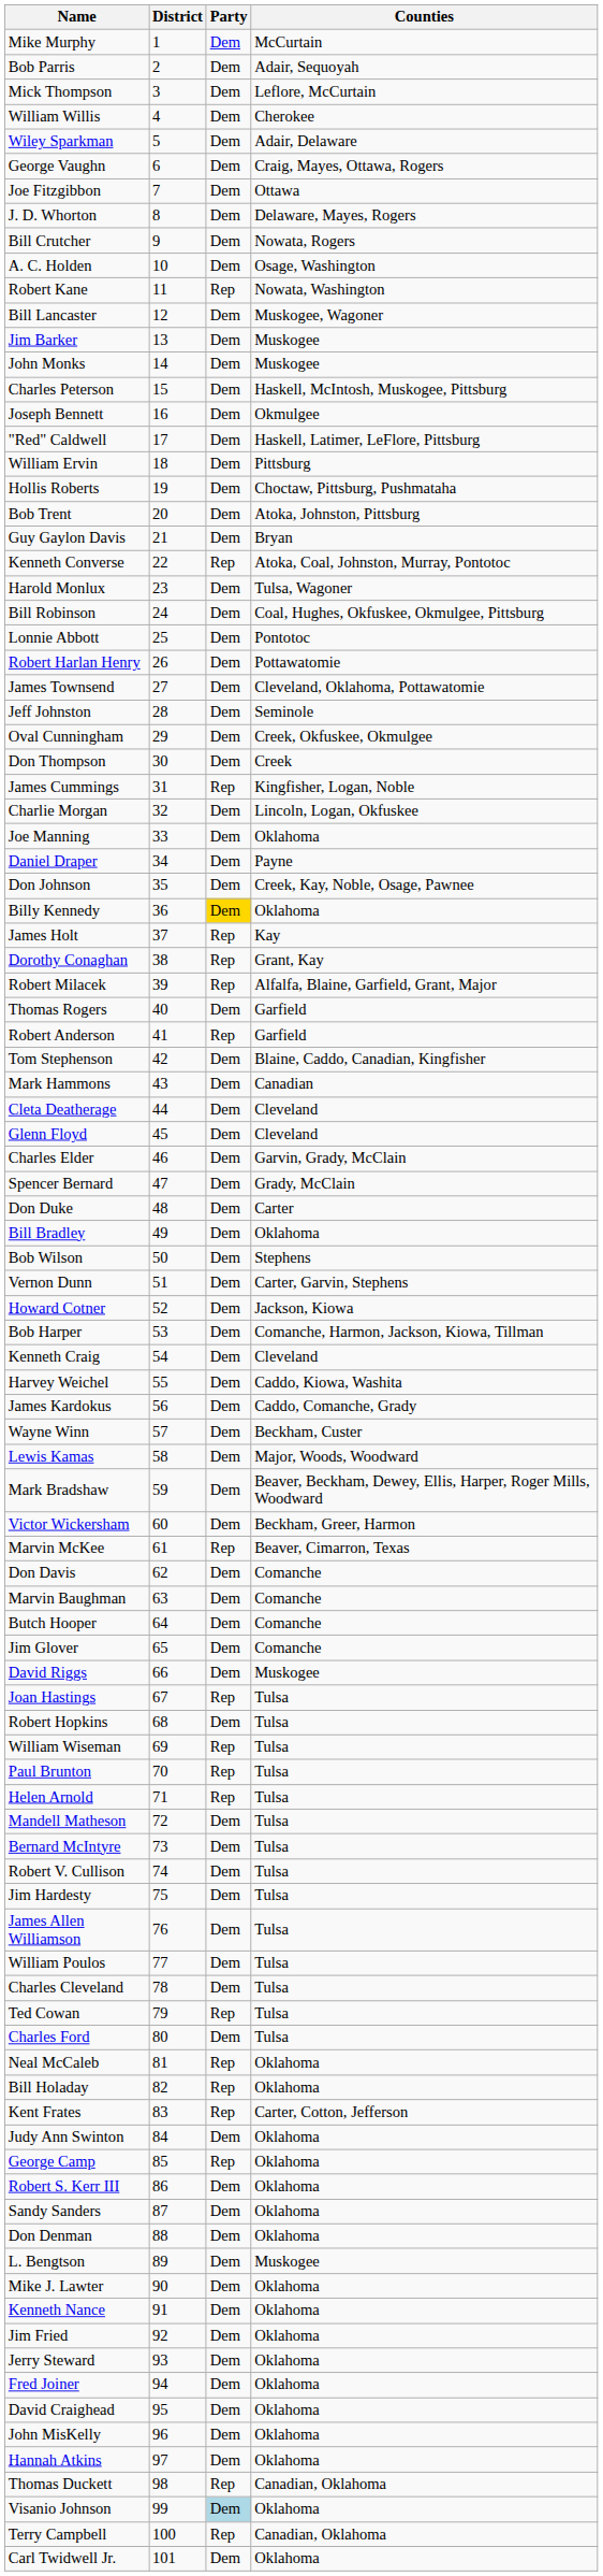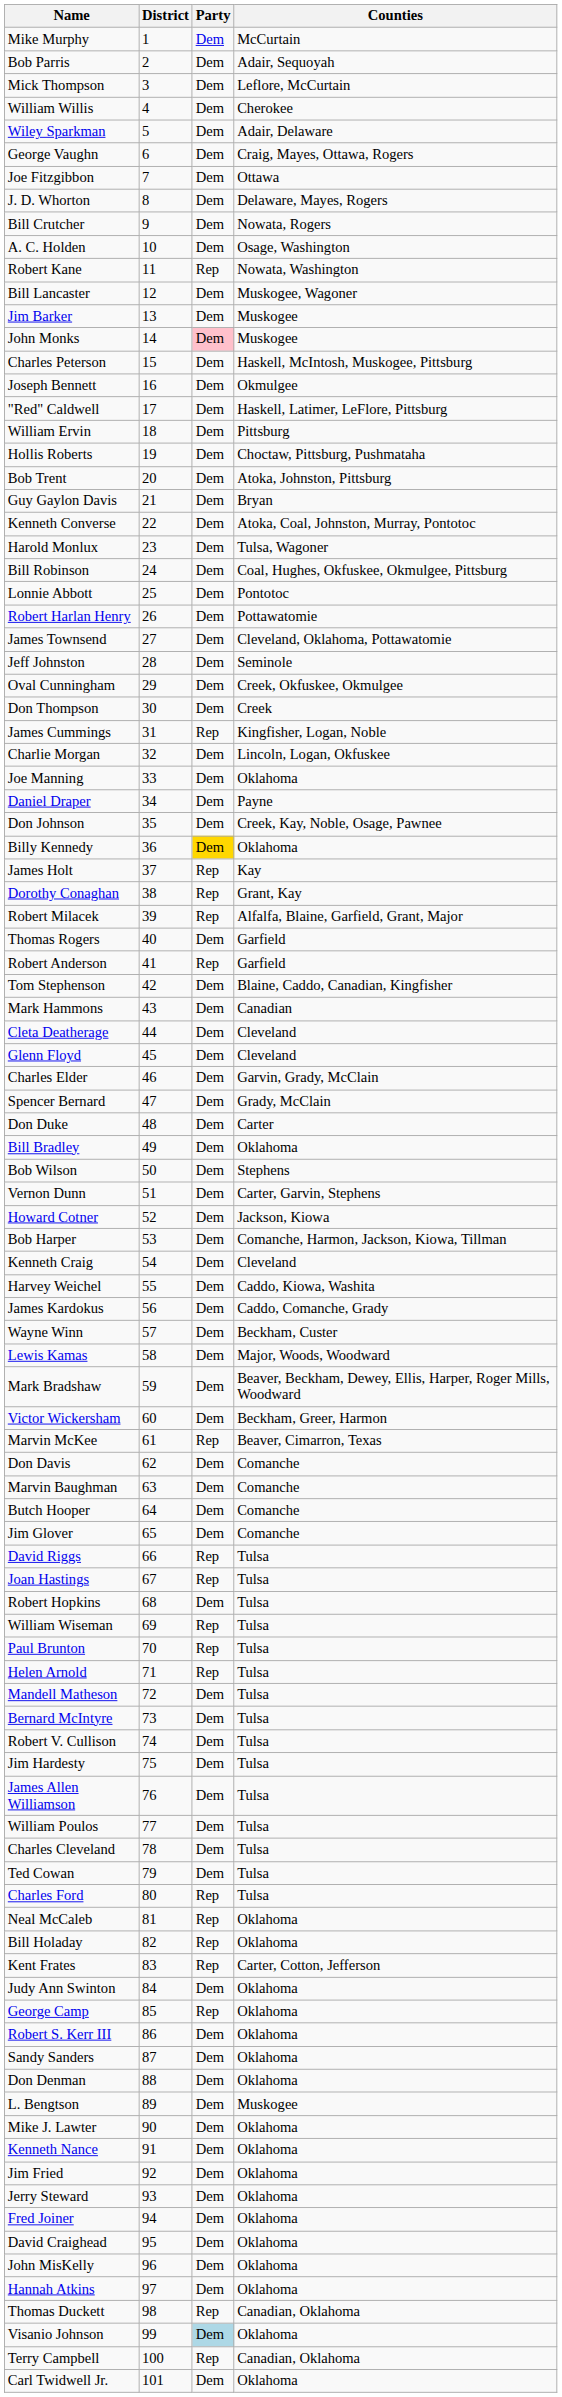 <table class="wikitable sortable">
 <tr>
 <th>Name</th>
 <th>District</th>
 <th>Party</th>
 <th>Counties</th>
 </tr>
 <tr>
 <td>Mike Murphy</td>
 <td>1</td>
 <td><a href='#'>Dem</a></td>
 <td>McCurtain</td>
 </tr>
 <tr>
 <td>Bob Parris</td>
 <td>2</td>
 <td>Dem</td>
 <td>Adair, Sequoyah</td>
 </tr>
 <tr>
 <td>Mick Thompson</td>
 <td>3</td>
 <td>Dem</td>
 <td>Leflore, McCurtain</td>
 </tr>
 <tr>
 <td>William Willis</td>
 <td>4</td>
 <td>Dem</td>
 <td>Cherokee</td>
 </tr>
 <tr>
 <td><a href='#'>Wiley Sparkman</a></td>
 <td>5</td>
 <td>Dem</td>
 <td>Adair, Delaware</td>
 </tr>
 <tr>
 <td>George Vaughn</td>
 <td>6</td>
 <td>Dem</td>
 <td>Craig, Mayes, Ottawa, Rogers</td>
 </tr>
 <tr>
 <td>Joe Fitzgibbon</td>
 <td>7</td>
 <td>Dem</td>
 <td>Ottawa</td>
 </tr>
 <tr>
 <td>J. D. Whorton</td>
 <td>8</td>
 <td>Dem</td>
 <td>Delaware, Mayes, Rogers</td>
 </tr>
 <tr>
 <td>Bill Crutcher</td>
 <td>9</td>
 <td>Dem</td>
 <td>Nowata, Rogers</td>
 </tr>
 <tr>
 <td>A. C. Holden</td>
 <td>10</td>
 <td>Dem</td>
 <td>Osage, Washington</td>
 </tr>
 <tr>
 <td>Robert Kane</td>
 <td>11</td>
 <td>Rep</td>
 <td>Nowata, Washington</td>
 </tr>
 <tr>
 <td>Bill Lancaster</td>
 <td>12</td>
 <td>Dem</td>
 <td>Muskogee, Wagoner</td>
 </tr>
 <tr>
 <td><a href='#'>Jim Barker</a></td>
 <td>13</td>
 <td>Dem</td>
 <td>Muskogee</td>
 </tr>
 <tr>
 <td>John Monks</td>
 <td>14</td>
-<td>Dem</td>
+<td style="background: pink;">Dem</td>
 <td>Muskogee</td>
 </tr>
 <tr>
 <td>Charles Peterson</td>
 <td>15</td>
 <td>Dem</td>
 <td>Haskell, McIntosh, Muskogee, Pittsburg</td>
 </tr>
 <tr>
 <td>Joseph Bennett</td>
 <td>16</td>
 <td>Dem</td>
 <td>Okmulgee</td>
 </tr>
 <tr>
 <td>"Red" Caldwell</td>
 <td>17</td>
 <td>Dem</td>
 <td>Haskell, Latimer, LeFlore, Pittsburg</td>
 </tr>
 <tr>
 <td>William Ervin</td>
 <td>18</td>
 <td>Dem</td>
 <td>Pittsburg</td>
 </tr>
 <tr>
 <td>Hollis Roberts</td>
 <td>19</td>
 <td>Dem</td>
 <td>Choctaw, Pittsburg, Pushmataha</td>
 </tr>
 <tr>
 <td>Bob Trent</td>
 <td>20</td>
 <td>Dem</td>
 <td>Atoka, Johnston, Pittsburg</td>
 </tr>
 <tr>
 <td>Guy Gaylon Davis</td>
 <td>21</td>
 <td>Dem</td>
 <td>Bryan</td>
 </tr>
 <tr>
 <td>Kenneth Converse</td>
 <td>22</td>
-<td>Rep</td>
+<td>Dem</td>
 <td>Atoka, Coal, Johnston, Murray, Pontotoc</td>
 </tr>
 <tr>
 <td>Harold Monlux</td>
 <td>23</td>
 <td>Dem</td>
 <td>Tulsa, Wagoner</td>
 </tr>
 <tr>
 <td>Bill Robinson</td>
 <td>24</td>
 <td>Dem</td>
 <td>Coal, Hughes, Okfuskee, Okmulgee, Pittsburg</td>
 </tr>
 <tr>
 <td>Lonnie Abbott</td>
 <td>25</td>
 <td>Dem</td>
 <td>Pontotoc</td>
 </tr>
 <tr>
 <td><a href='#'>Robert Harlan Henry</a></td>
 <td>26</td>
 <td>Dem</td>
 <td>Pottawatomie</td>
 </tr>
 <tr>
 <td>James Townsend</td>
 <td>27</td>
 <td>Dem</td>
 <td>Cleveland, Oklahoma, Pottawatomie</td>
 </tr>
 <tr>
 <td>Jeff Johnston</td>
 <td>28</td>
 <td>Dem</td>
 <td>Seminole</td>
 </tr>
 <tr>
 <td>Oval Cunningham</td>
 <td>29</td>
 <td>Dem</td>
 <td>Creek, Okfuskee, Okmulgee</td>
 </tr>
 <tr>
 <td>Don Thompson</td>
 <td>30</td>
 <td>Dem</td>
 <td>Creek</td>
 </tr>
 <tr>
 <td>James Cummings</td>
 <td>31</td>
 <td>Rep</td>
 <td>Kingfisher, Logan, Noble</td>
 </tr>
 <tr>
 <td>Charlie Morgan</td>
 <td>32</td>
 <td>Dem</td>
 <td>Lincoln, Logan, Okfuskee</td>
 </tr>
 <tr>
 <td>Joe Manning</td>
 <td>33</td>
 <td>Dem</td>
 <td>Oklahoma</td>
 </tr>
 <tr>
 <td><a href='#'>Daniel Draper</a></td>
 <td>34</td>
 <td>Dem</td>
 <td>Payne</td>
 </tr>
 <tr>
 <td>Don Johnson</td>
 <td>35</td>
 <td>Dem</td>
 <td>Creek, Kay, Noble, Osage, Pawnee</td>
 </tr>
 <tr>
 <td>Billy Kennedy</td>
 <td>36</td>
 <td style="background: gold;">Dem</td>
 <td>Oklahoma</td>
 </tr>
 <tr>
 <td>James Holt</td>
 <td>37</td>
 <td>Rep</td>
 <td>Kay</td>
 </tr>
 <tr>
 <td><a href='#'>Dorothy Conaghan</a></td>
 <td>38</td>
 <td>Rep</td>
 <td>Grant, Kay</td>
 </tr>
 <tr>
 <td>Robert Milacek</td>
 <td>39</td>
 <td>Rep</td>
 <td>Alfalfa, Blaine, Garfield, Grant, Major</td>
 </tr>
 <tr>
 <td>Thomas Rogers</td>
 <td>40</td>
 <td>Dem</td>
 <td>Garfield</td>
 </tr>
 <tr>
 <td>Robert Anderson</td>
 <td>41</td>
 <td>Rep</td>
 <td>Garfield</td>
 </tr>
 <tr>
 <td>Tom Stephenson</td>
 <td>42</td>
 <td>Dem</td>
 <td>Blaine, Caddo, Canadian, Kingfisher</td>
 </tr>
 <tr>
 <td>Mark Hammons</td>
 <td>43</td>
 <td>Dem</td>
 <td>Canadian</td>
 </tr>
 <tr>
 <td><a href='#'>Cleta Deatherage</a></td>
 <td>44</td>
 <td>Dem</td>
 <td>Cleveland</td>
 </tr>
 <tr>
 <td><a href='#'>Glenn Floyd</a></td>
 <td>45</td>
 <td>Dem</td>
 <td>Cleveland</td>
 </tr>
 <tr>
 <td>Charles Elder</td>
 <td>46</td>
 <td>Dem</td>
 <td>Garvin, Grady, McClain</td>
 </tr>
 <tr>
 <td>Spencer Bernard</td>
 <td>47</td>
 <td>Dem</td>
 <td>Grady, McClain</td>
 </tr>
 <tr>
 <td>Don Duke</td>
 <td>48</td>
 <td>Dem</td>
 <td>Carter</td>
 </tr>
 <tr>
 <td><a href='#'>Bill Bradley</a></td>
 <td>49</td>
 <td>Dem</td>
 <td>Oklahoma</td>
 </tr>
 <tr>
 <td>Bob Wilson</td>
 <td>50</td>
 <td>Dem</td>
 <td>Stephens</td>
 </tr>
 <tr>
 <td>Vernon Dunn</td>
 <td>51</td>
 <td>Dem</td>
 <td>Carter, Garvin, Stephens</td>
 </tr>
 <tr>
 <td><a href='#'>Howard Cotner</a></td>
 <td>52</td>
 <td>Dem</td>
 <td>Jackson, Kiowa</td>
 </tr>
 <tr>
 <td>Bob Harper</td>
 <td>53</td>
 <td>Dem</td>
 <td>Comanche, Harmon, Jackson, Kiowa, Tillman</td>
 </tr>
 <tr>
 <td>Kenneth Craig</td>
 <td>54</td>
 <td>Dem</td>
 <td>Cleveland</td>
 </tr>
 <tr>
 <td>Harvey Weichel</td>
 <td>55</td>
 <td>Dem</td>
 <td>Caddo, Kiowa, Washita</td>
 </tr>
 <tr>
 <td>James Kardokus</td>
 <td>56</td>
 <td>Dem</td>
 <td>Caddo, Comanche, Grady</td>
 </tr>
 <tr>
 <td>Wayne Winn</td>
 <td>57</td>
 <td>Dem</td>
 <td>Beckham, Custer</td>
 </tr>
 <tr>
 <td><a href='#'>Lewis Kamas</a></td>
 <td>58</td>
 <td>Dem</td>
 <td>Major, Woods, Woodward</td>
 </tr>
 <tr>
 <td>Mark Bradshaw</td>
 <td>59</td>
 <td>Dem</td>
 <td>Beaver, Beckham, Dewey, Ellis, Harper, Roger Mills, Woodward</td>
 </tr>
 <tr>
 <td><a href='#'>Victor Wickersham</a></td>
 <td>60</td>
 <td>Dem</td>
 <td>Beckham, Greer, Harmon</td>
 </tr>
 <tr>
 <td>Marvin McKee</td>
 <td>61</td>
 <td>Rep</td>
 <td>Beaver, Cimarron, Texas</td>
 </tr>
 <tr>
 <td>Don Davis</td>
 <td>62</td>
 <td>Dem</td>
 <td>Comanche</td>
 </tr>
 <tr>
 <td>Marvin Baughman</td>
 <td>63</td>
 <td>Dem</td>
 <td>Comanche</td>
 </tr>
 <tr>
 <td>Butch Hooper</td>
 <td>64</td>
 <td>Dem</td>
 <td>Comanche</td>
 </tr>
 <tr>
 <td>Jim Glover</td>
 <td>65</td>
 <td>Dem</td>
 <td>Comanche</td>
 </tr>
 <tr>
 <td><a href='#'>David Riggs</a></td>
 <td>66</td>
-<td>Dem</td>
-<td>Muskogee</td>
+<td>Rep</td>
+<td>Tulsa</td>
 </tr>
 <tr>
 <td><a href='#'>Joan Hastings</a></td>
 <td>67</td>
 <td>Rep</td>
 <td>Tulsa</td>
 </tr>
 <tr>
 <td>Robert Hopkins</td>
 <td>68</td>
 <td>Dem</td>
 <td>Tulsa</td>
 </tr>
 <tr>
 <td>William Wiseman</td>
 <td>69</td>
 <td>Rep</td>
 <td>Tulsa</td>
 </tr>
 <tr>
 <td><a href='#'>Paul Brunton</a></td>
 <td>70</td>
 <td>Rep</td>
 <td>Tulsa</td>
 </tr>
 <tr>
 <td><a href='#'>Helen Arnold</a></td>
 <td>71</td>
 <td>Rep</td>
 <td>Tulsa</td>
 </tr>
 <tr>
 <td><a href='#'>Mandell Matheson</a></td>
 <td>72</td>
 <td>Dem</td>
 <td>Tulsa</td>
 </tr>
 <tr>
 <td><a href='#'>Bernard McIntyre</a></td>
 <td>73</td>
 <td>Dem</td>
 <td>Tulsa</td>
 </tr>
 <tr>
 <td>Robert V. Cullison</td>
 <td>74</td>
 <td>Dem</td>
 <td>Tulsa</td>
 </tr>
 <tr>
 <td>Jim Hardesty</td>
 <td>75</td>
 <td>Dem</td>
 <td>Tulsa</td>
 </tr>
 <tr>
 <td><a href='#'>James Allen Williamson</a></td>
 <td>76</td>
 <td>Dem</td>
 <td>Tulsa</td>
 </tr>
 <tr>
 <td>William Poulos</td>
 <td>77</td>
 <td>Dem</td>
 <td>Tulsa</td>
 </tr>
 <tr>
 <td>Charles Cleveland</td>
 <td>78</td>
 <td>Dem</td>
 <td>Tulsa</td>
 </tr>
 <tr>
 <td>Ted Cowan</td>
 <td>79</td>
-<td>Rep</td>
+<td>Dem</td>
 <td>Tulsa</td>
 </tr>
 <tr>
 <td><a href='#'>Charles Ford</a></td>
 <td>80</td>
-<td>Dem</td>
+<td>Rep</td>
 <td>Tulsa</td>
 </tr>
 <tr>
 <td>Neal McCaleb</td>
 <td>81</td>
 <td>Rep</td>
 <td>Oklahoma</td>
 </tr>
 <tr>
 <td>Bill Holaday</td>
 <td>82</td>
 <td>Rep</td>
 <td>Oklahoma</td>
 </tr>
 <tr>
 <td>Kent Frates</td>
 <td>83</td>
 <td>Rep</td>
 <td>Carter, Cotton, Jefferson</td>
 </tr>
 <tr>
 <td>Judy Ann Swinton</td>
 <td>84</td>
 <td>Dem</td>
 <td>Oklahoma</td>
 </tr>
 <tr>
 <td><a href='#'>George Camp</a></td>
 <td>85</td>
 <td>Rep</td>
 <td>Oklahoma</td>
 </tr>
 <tr>
 <td><a href='#'>Robert S. Kerr III</a></td>
 <td>86</td>
 <td>Dem</td>
 <td>Oklahoma</td>
 </tr>
 <tr>
 <td>Sandy Sanders</td>
 <td>87</td>
 <td>Dem</td>
 <td>Oklahoma</td>
 </tr>
 <tr>
 <td>Don Denman</td>
 <td>88</td>
 <td>Dem</td>
 <td>Oklahoma</td>
 </tr>
 <tr>
 <td>L. Bengtson</td>
 <td>89</td>
 <td>Dem</td>
 <td>Muskogee</td>
 </tr>
 <tr>
 <td>Mike J. Lawter</td>
 <td>90</td>
 <td>Dem</td>
 <td>Oklahoma</td>
 </tr>
 <tr>
 <td><a href='#'>Kenneth Nance</a></td>
 <td>91</td>
 <td>Dem</td>
 <td>Oklahoma</td>
 </tr>
 <tr>
 <td>Jim Fried</td>
 <td>92</td>
 <td>Dem</td>
 <td>Oklahoma</td>
 </tr>
 <tr>
 <td>Jerry Steward</td>
 <td>93</td>
 <td>Dem</td>
 <td>Oklahoma</td>
 </tr>
 <tr>
 <td><a href='#'>Fred Joiner</a></td>
 <td>94</td>
 <td>Dem</td>
 <td>Oklahoma</td>
 </tr>
 <tr>
 <td>David Craighead</td>
 <td>95</td>
 <td>Dem</td>
 <td>Oklahoma</td>
 </tr>
 <tr>
 <td>John MisKelly</td>
 <td>96</td>
 <td>Dem</td>
 <td>Oklahoma</td>
 </tr>
 <tr>
 <td><a href='#'>Hannah Atkins</a></td>
 <td>97</td>
 <td>Dem</td>
 <td>Oklahoma</td>
 </tr>
 <tr>
 <td>Thomas Duckett</td>
 <td>98</td>
 <td>Rep</td>
 <td>Canadian, Oklahoma</td>
 </tr>
 <tr>
 <td>Visanio Johnson</td>
 <td>99</td>
 <td style="background: lightblue;">Dem</td>
 <td>Oklahoma</td>
 </tr>
 <tr>
 <td>Terry Campbell</td>
 <td>100</td>
 <td>Rep</td>
 <td>Canadian, Oklahoma</td>
 </tr>
 <tr>
 <td>Carl Twidwell Jr.</td>
 <td>101</td>
 <td>Dem</td>
 <td>Oklahoma</td>
 </tr>
 </table>
